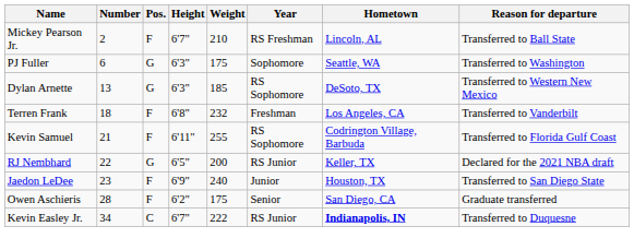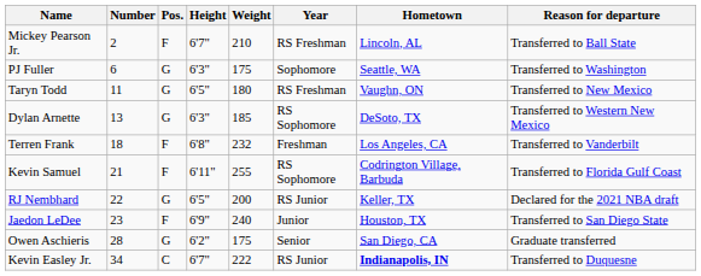 <table class="wikitable sortable" border="1">
 <tr>
 <th>Name</th>
 <th>Number</th>
 <th>Pos.</th>
 <th>Height</th>
 <th>Weight</th>
 <th>Year</th>
 <th>Hometown</th>
 <th class="unsortable">Reason for departure</th>
 </tr>
 <tr>
 <td>Mickey Pearson Jr.</td>
 <td>2</td>
 <td>F</td>
 <td>6'7"</td>
 <td>210</td>
 <td>RS Freshman</td>
 <td><a href='#'>Lincoln, AL</a></td>
 <td>Transferred to <a href='#'>Ball State</a></td>
 </tr>
 <tr>
 <td>PJ Fuller</td>
 <td>6</td>
 <td>G</td>
 <td>6'3"</td>
 <td>175</td>
 <td>Sophomore</td>
 <td><a href='#'>Seattle, WA</a></td>
 <td>Transferred to <a href='#'>Washington</a></td>
+</tr>
+<tr>
+<td>Taryn Todd</td>
+<td>11</td>
+<td>G</td>
+<td>6'5"</td>
+<td>180</td>
+<td>RS Freshman</td>
+<td><a href='#'>Vaughn, ON</a></td>
+<td>Transferred to <a href='#'>New Mexico</a></td>
 </tr>
 <tr>
 <td>Dylan Arnette</td>
 <td>13</td>
 <td>G</td>
 <td>6'3"</td>
 <td>185</td>
 <td>RS Sophomore</td>
 <td><a href='#'>DeSoto, TX</a></td>
 <td>Transferred to <a href='#'>Western New Mexico</a></td>
 </tr>
 <tr>
 <td>Terren Frank</td>
 <td>18</td>
 <td>F</td>
 <td>6'8"</td>
 <td>232</td>
 <td>Freshman</td>
 <td><a href='#'>Los Angeles, CA</a></td>
 <td>Transferred to <a href='#'>Vanderbilt</a></td>
 </tr>
 <tr>
 <td>Kevin Samuel</td>
 <td>21</td>
 <td>F</td>
 <td>6'11"</td>
 <td>255</td>
 <td>RS Sophomore</td>
 <td><a href='#'>Codrington Village, Barbuda</a></td>
 <td>Transferred to <a href='#'>Florida Gulf Coast</a></td>
 </tr>
 <tr>
 <td><a href='#'>RJ Nembhard</a></td>
 <td>22</td>
 <td>G</td>
 <td>6'5"</td>
 <td>200</td>
 <td>RS Junior</td>
 <td><a href='#'>Keller, TX</a></td>
 <td>Declared for the <a href='#'>2021 NBA draft</a></td>
 </tr>
 <tr>
 <td><a href='#'>Jaedon LeDee</a></td>
 <td>23</td>
 <td>F</td>
 <td>6'9"</td>
 <td>240</td>
 <td>Junior</td>
 <td><a href='#'>Houston, TX</a></td>
 <td>Transferred to <a href='#'>San Diego State</a></td>
 </tr>
 <tr>
 <td>Owen Aschieris</td>
 <td>28</td>
-<td>F</td>
+<td>G</td>
 <td>6'2"</td>
 <td>175</td>
 <td>Senior</td>
 <td><a href='#'>San Diego, CA</a></td>
 <td>Graduate transferred</td>
 </tr>
 <tr>
 <td>Kevin Easley Jr.</td>
 <td>34</td>
 <td>C</td>
 <td>6'7"</td>
 <td>222</td>
 <td>RS Junior</td>
 <td><strong><a href='#'>Indianapolis, IN</a></strong></td>
 <td>Transferred to <a href='#'>Duquesne</a></td>
 </tr>
 </table>
